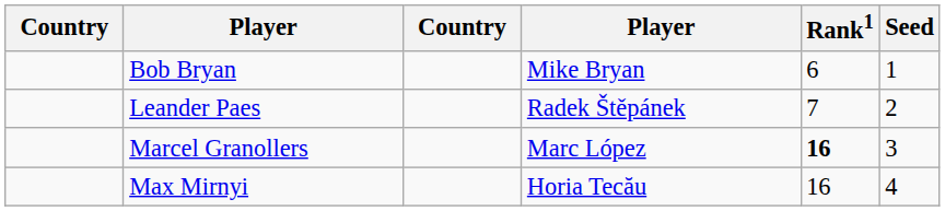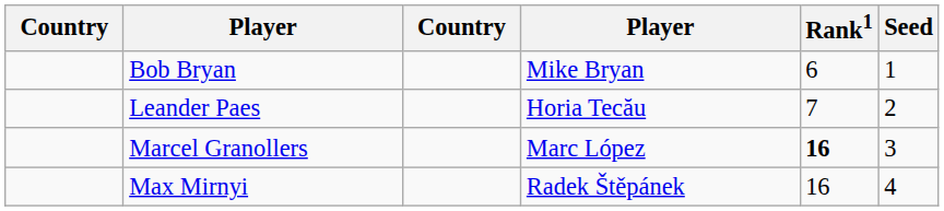 <table class="sortable wikitable">
 <tr>
 <th width="70">Country</th>
 <th width="175">Player</th>
 <th width="70">Country</th>
 <th width="175">Player</th>
 <th>Rank<sup>1</sup></th>
 <th>Seed</th>
 </tr>
 <tr>
 <td></td>
 <td><a href='#'>Bob Bryan</a></td>
 <td></td>
 <td><a href='#'>Mike Bryan</a></td>
 <td>6</td>
 <td>1</td>
 </tr>
 <tr>
 <td></td>
 <td><a href='#'>Leander Paes</a></td>
 <td></td>
-<td><a href='#'>Radek Štěpánek</a></td>
+<td><a href='#'>Horia Tecău</a></td>
 <td>7</td>
 <td>2</td>
 </tr>
 <tr>
 <td></td>
 <td><a href='#'>Marcel Granollers</a></td>
 <td></td>
 <td><a href='#'>Marc López</a></td>
 <td><strong>16</strong></td>
 <td>3</td>
 </tr>
 <tr>
 <td></td>
 <td><a href='#'>Max Mirnyi</a></td>
 <td></td>
-<td><a href='#'>Horia Tecău</a></td>
+<td><a href='#'>Radek Štěpánek</a></td>
 <td>16</td>
 <td>4</td>
 </tr>
 </table>
